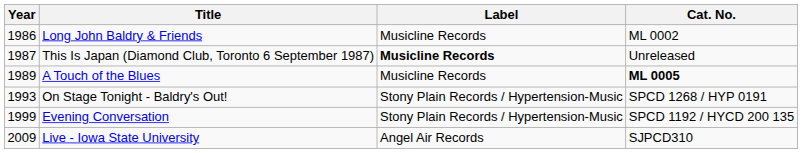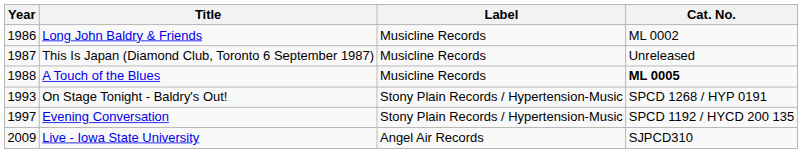 <table class="wikitable">
 <tr>
 <th>Year</th>
 <th>Title</th>
 <th>Label</th>
 <th>Cat. No.</th>
 </tr>
 <tr>
 <td>1986</td>
 <td><a href='#'>Long John Baldry & Friends</a></td>
 <td>Musicline Records</td>
 <td>ML 0002</td>
 </tr>
 <tr>
 <td>1987</td>
 <td>This Is Japan (Diamond Club, Toronto 6 September 1987)</td>
-<td><strong>Musicline Records</strong></td>
+<td>Musicline Records</td>
 <td>Unreleased</td>
 </tr>
 <tr>
-<td>1989</td>
+<td>1988</td>
 <td><a href='#'>A Touch of the Blues</a></td>
 <td>Musicline Records</td>
 <td><strong>ML 0005</strong></td>
 </tr>
 <tr>
 <td>1993</td>
 <td>On Stage Tonight - Baldry's Out!</td>
 <td>Stony Plain Records / Hypertension-Music</td>
 <td>SPCD 1268 / HYP 0191</td>
 </tr>
 <tr>
-<td>1999</td>
+<td>1997</td>
 <td><a href='#'>Evening Conversation</a></td>
 <td>Stony Plain Records / Hypertension-Music</td>
 <td>SPCD 1192 / HYCD 200 135</td>
 </tr>
 <tr>
 <td>2009</td>
 <td><a href='#'>Live - Iowa State University</a></td>
 <td>Angel Air Records</td>
 <td>SJPCD310</td>
 </tr>
 </table>
